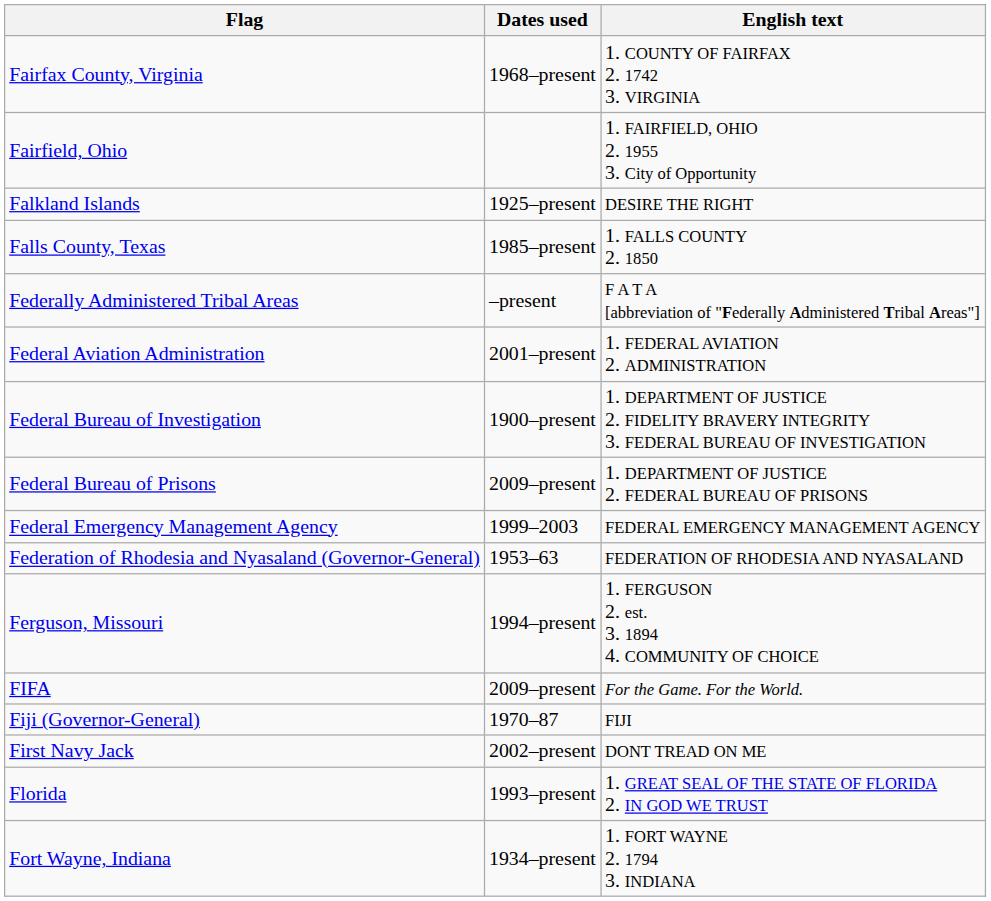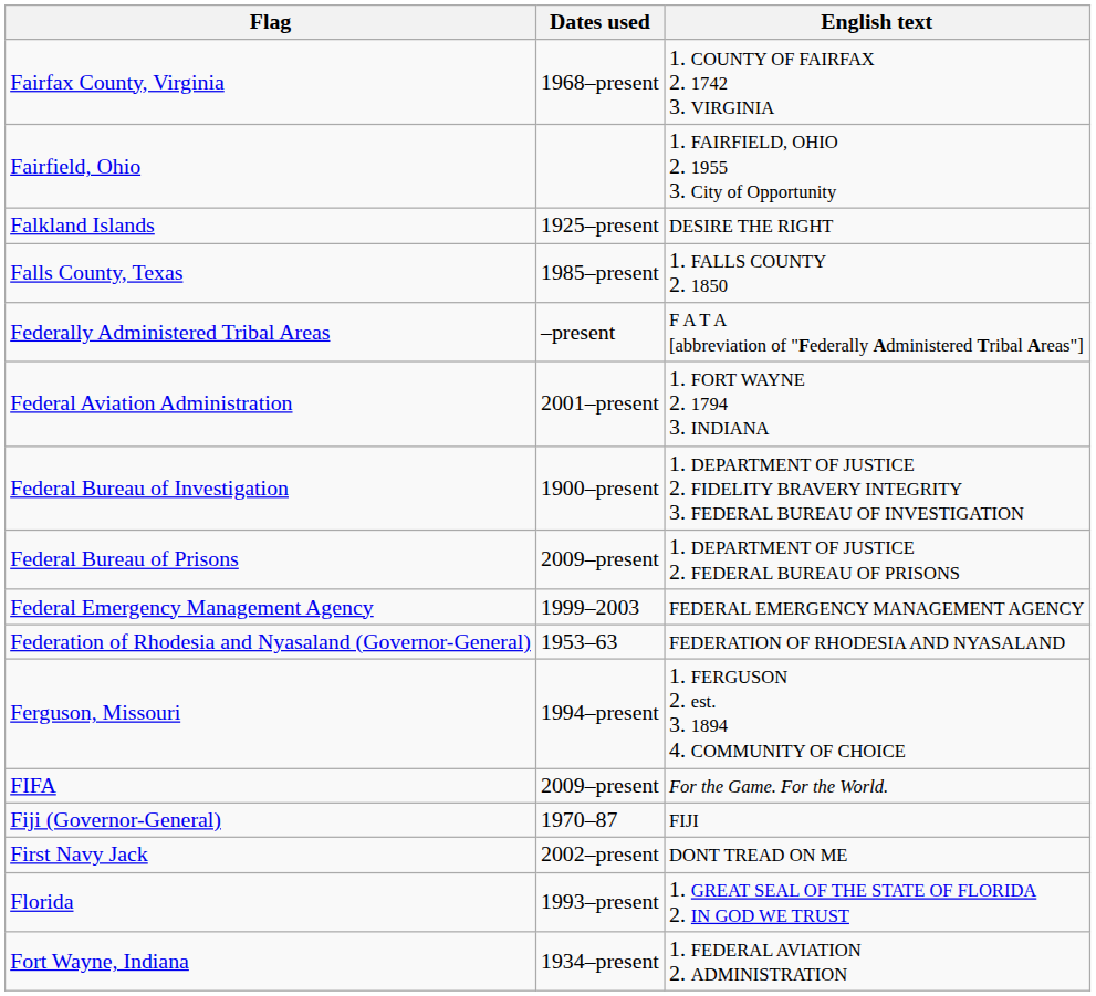 <table class="wikitable sortable">
 <tr>
 <th>Flag</th>
 <th>Dates used</th>
 <th>English text</th>
 </tr>
 <tr>
 <td> <a href='#'>Fairfax County, Virginia</a></td>
 <td>1968–present</td>
 <td>1. <small>COUNTY OF FAIRFAX</small><br>2. <small>1742</small><br>3. <small>VIRGINIA</small></td>
 </tr>
 <tr>
 <td> <a href='#'>Fairfield, Ohio</a></td>
 <td></td>
 <td>1. <small>FAIRFIELD, OHIO</small><br>2. <small>1955</small><br>3. <small>City of Opportunity</small></td>
 </tr>
 <tr>
 <td> <a href='#'>Falkland Islands</a></td>
 <td>1925–present</td>
 <td><small>DESIRE THE RIGHT</small></td>
 </tr>
 <tr>
 <td> <a href='#'>Falls County, Texas</a></td>
 <td>1985–present</td>
 <td>1. <small>FALLS COUNTY</small><br>2. <small>1850</small></td>
 </tr>
 <tr>
 <td> <a href='#'>Federally Administered Tribal Areas</a></td>
 <td>–present</td>
 <td><small>F A T A<br>[abbreviation of "<strong>F</strong>ederally <strong>A</strong>dministered <strong>T</strong>ribal <strong>A</strong>reas"]</small></td>
 </tr>
 <tr>
 <td> <a href='#'>Federal Aviation Administration</a></td>
 <td>2001–present</td>
-<td>1. <small>FEDERAL AVIATION</small><br>2. <small>ADMINISTRATION</small></td>
+<td>1. <small>FORT WAYNE</small><br>2. <small>1794</small><br>3. <small>INDIANA</small></td>
 </tr>
 <tr>
 <td> <a href='#'>Federal Bureau of Investigation</a></td>
 <td>1900–present</td>
 <td>1. <small>DEPARTMENT OF JUSTICE</small><br>2. <small>FIDELITY BRAVERY INTEGRITY</small><br>3. <small>FEDERAL BUREAU OF INVESTIGATION</small></td>
 </tr>
 <tr>
 <td> <a href='#'>Federal Bureau of Prisons</a></td>
 <td>2009–present</td>
 <td>1. <small>DEPARTMENT OF JUSTICE</small><br>2. <small>FEDERAL BUREAU OF PRISONS</small></td>
 </tr>
 <tr>
 <td> <a href='#'>Federal Emergency Management Agency</a></td>
 <td>1999–2003</td>
 <td><small>FEDERAL EMERGENCY MANAGEMENT AGENCY</small></td>
 </tr>
 <tr>
 <td> <a href='#'>Federation of Rhodesia and Nyasaland (Governor-General)</a></td>
 <td>1953–63</td>
 <td><small>FEDERATION OF RHODESIA AND NYASALAND</small></td>
 </tr>
 <tr>
 <td> <a href='#'>Ferguson, Missouri</a></td>
 <td>1994–present</td>
 <td>1. <small>FERGUSON</small><br>2. <small>est.</small><br>3. <small>1894</small><br>4. <small>COMMUNITY OF CHOICE</small></td>
 </tr>
 <tr>
 <td> <a href='#'>FIFA</a></td>
 <td>2009–present</td>
 <td><small><em>For the Game. For the World.</em></small></td>
 </tr>
 <tr>
 <td> <a href='#'>Fiji (Governor-General)</a></td>
 <td>1970–87</td>
 <td><small>FIJI</small></td>
 </tr>
 <tr>
 <td> <a href='#'>First Navy Jack</a></td>
 <td>2002–present</td>
 <td><small>DONT TREAD ON ME</small></td>
 </tr>
 <tr>
 <td> <a href='#'>Florida</a></td>
 <td>1993–present</td>
 <td>1. <small><a href='#'>GREAT SEAL OF THE STATE OF FLORIDA</a></small><br>2. <small><a href='#'>IN GOD WE TRUST</a></small></td>
 </tr>
 <tr>
 <td> <a href='#'>Fort Wayne, Indiana</a></td>
 <td>1934–present</td>
-<td>1. <small>FORT WAYNE</small><br>2. <small>1794</small><br>3. <small>INDIANA</small></td>
+<td>1. <small>FEDERAL AVIATION</small><br>2. <small>ADMINISTRATION</small></td>
 </tr>
 </table>
